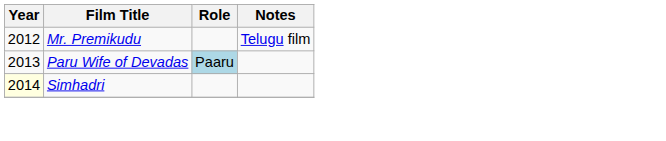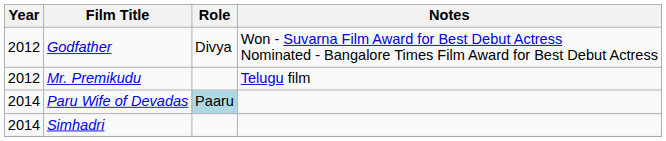 <table class=wikitable>
 <tr>
 <th>Year</th>
 <th>Film Title</th>
 <th>Role</th>
 <th>Notes</th>
 </tr>
 <tr>
 <td>2012</td>
+<td><em><a href='#'>Godfather</a></em></td>
+<td>Divya</td>
+<td>Won - <a href='#'>Suvarna Film Award for Best Debut Actress</a> <br> Nominated - Bangalore Times Film Award for Best Debut Actress</td>
+</tr>
+<tr>
+<td>2012</td>
 <td><em><a href='#'>Mr. Premikudu</a></em></td>
 <td></td>
 <td><a href='#'>Telugu</a> film</td>
 </tr>
 <tr>
-<td>2013</td>
+<td>2014</td>
 <td><em><a href='#'>Paru Wife of Devadas</a></em></td>
 <td style="background: lightblue;">Paaru</td>
 <td></td>
 </tr>
 <tr>
-<td style="background: lightyellow;">2014</td>
+<td>2014</td>
 <td><em><a href='#'>Simhadri</a></em></td>
 <td></td>
 <td></td>
 </tr>
 <tr>
 </tr>
 </table>
